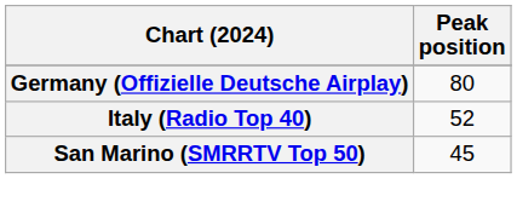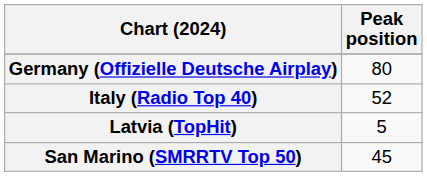 <table class="wikitable sortable plainrowheaders" style="text-align:center">
 <tr>
 <th scope="col">Chart (2024)</th>
 <th scope="col">Peak<br>position</th>
 </tr>
 <tr>
 </tr>
 <tr>
 <th scope="row">Germany (<a href='#'>Offizielle Deutsche Airplay</a>)</th>
 <td>80</td>
 </tr>
 <tr>
 <th scope="row">Italy (<a href='#'>Radio Top 40</a>)</th>
 <td>52</td>
 </tr>
 <tr>
+<th scope="row">Latvia (<a href='#'>TopHit</a>)</th>
+<td>5</td>
+</tr>
+<tr>
 <th scope="row">San Marino (<a href='#'>SMRRTV Top 50</a>)</th>
 <td>45</td>
 </tr>
 </table>
